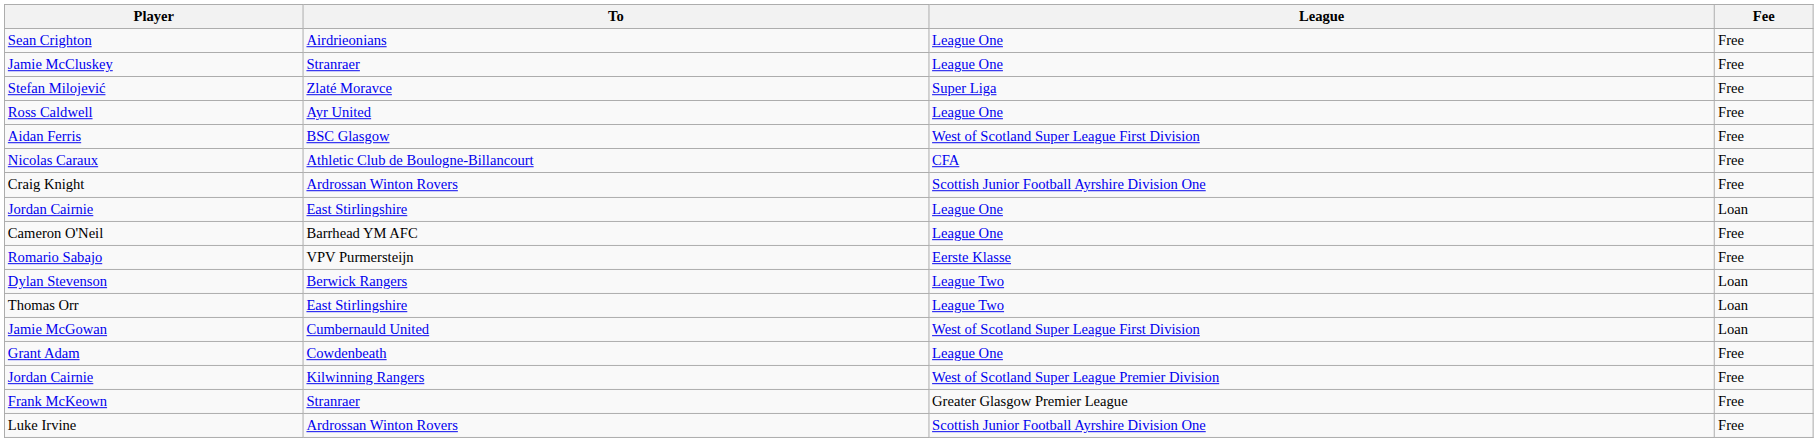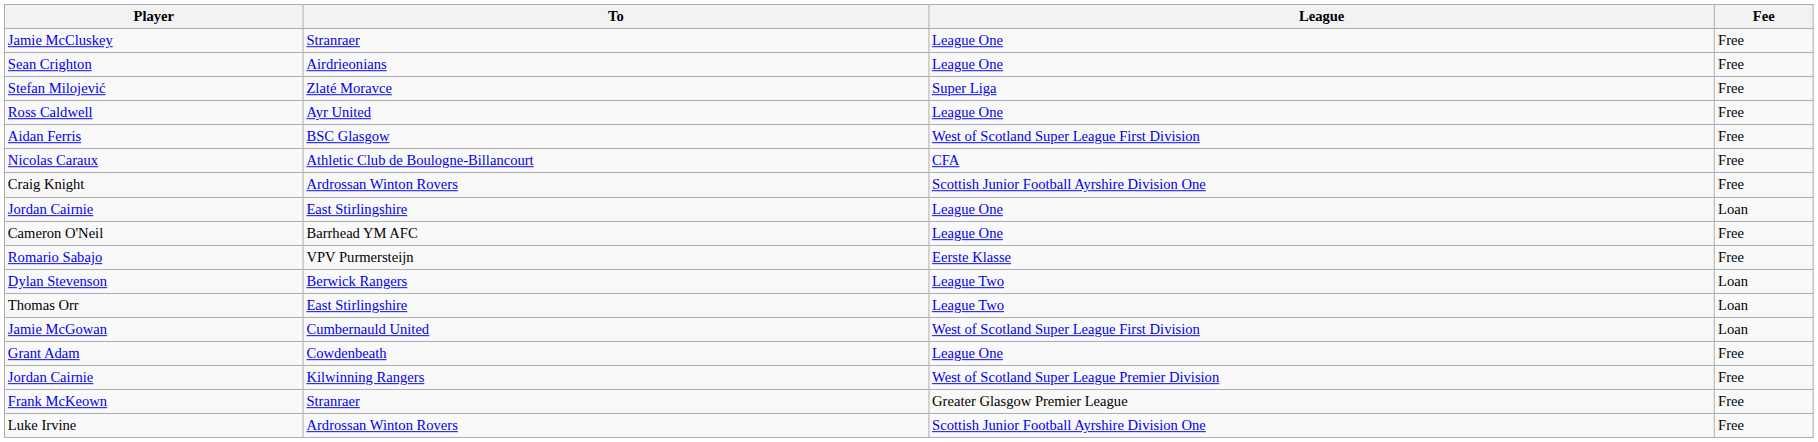 <table class="wikitable" style="text-align:center; font-size:95%;width:95%; text-align:left">
 <tr>
 <th>Player</th>
 <th>To</th>
 <th>League</th>
 <th>Fee</th>
 </tr>
 <tr>
-<td> <a href='#'>Sean Crighton</a></td>
-<td> <a href='#'>Airdrieonians</a></td>
+<td> <a href='#'>Jamie McCluskey</a></td>
+<td> <a href='#'>Stranraer</a></td>
 <td> <a href='#'>League One</a></td>
 <td>Free</td>
 </tr>
 <tr>
-<td> <a href='#'>Jamie McCluskey</a></td>
-<td> <a href='#'>Stranraer</a></td>
+<td> <a href='#'>Sean Crighton</a></td>
+<td> <a href='#'>Airdrieonians</a></td>
 <td> <a href='#'>League One</a></td>
 <td>Free</td>
 </tr>
 <tr>
 <td> <a href='#'>Stefan Milojević</a></td>
 <td> <a href='#'>Zlaté Moravce</a></td>
 <td> <a href='#'>Super Liga</a></td>
 <td>Free</td>
 </tr>
 <tr>
 <td> <a href='#'>Ross Caldwell</a></td>
 <td> <a href='#'>Ayr United</a></td>
 <td> <a href='#'>League One</a></td>
 <td>Free</td>
 </tr>
 <tr>
 <td> <a href='#'>Aidan Ferris</a></td>
 <td> <a href='#'>BSC Glasgow</a></td>
 <td> <a href='#'>West of Scotland Super League First Division</a></td>
 <td>Free</td>
 </tr>
 <tr>
 <td> <a href='#'>Nicolas Caraux</a></td>
 <td> <a href='#'>Athletic Club de Boulogne-Billancourt</a></td>
 <td> <a href='#'>CFA</a></td>
 <td>Free</td>
 </tr>
 <tr>
 <td> Craig Knight</td>
 <td> <a href='#'>Ardrossan Winton Rovers</a></td>
 <td> <a href='#'>Scottish Junior Football Ayrshire Division One</a></td>
 <td>Free</td>
 </tr>
 <tr>
 <td> <a href='#'>Jordan Cairnie</a></td>
 <td> <a href='#'>East Stirlingshire</a></td>
 <td> <a href='#'>League One</a></td>
 <td>Loan</td>
 </tr>
 <tr>
 <td> Cameron O'Neil</td>
 <td> Barrhead YM AFC</td>
 <td> <a href='#'>League One</a></td>
 <td>Free</td>
 </tr>
 <tr>
 <td> <a href='#'>Romario Sabajo</a></td>
 <td> VPV Purmersteijn</td>
 <td> <a href='#'>Eerste Klasse</a></td>
 <td>Free</td>
 </tr>
 <tr>
 <td> <a href='#'>Dylan Stevenson</a></td>
 <td> <a href='#'>Berwick Rangers</a></td>
 <td> <a href='#'>League Two</a></td>
 <td>Loan</td>
 </tr>
 <tr>
 <td> Thomas Orr</td>
 <td> <a href='#'>East Stirlingshire</a></td>
 <td> <a href='#'>League Two</a></td>
 <td>Loan</td>
 </tr>
 <tr>
 <td> <a href='#'>Jamie McGowan</a></td>
 <td> <a href='#'>Cumbernauld United</a></td>
 <td> <a href='#'>West of Scotland Super League First Division</a></td>
 <td>Loan</td>
 </tr>
 <tr>
 <td> <a href='#'>Grant Adam</a></td>
 <td> <a href='#'>Cowdenbeath</a></td>
 <td> <a href='#'>League One</a></td>
 <td>Free</td>
 </tr>
 <tr>
 <td> <a href='#'>Jordan Cairnie</a></td>
 <td> <a href='#'>Kilwinning Rangers</a></td>
 <td> <a href='#'>West of Scotland Super League Premier Division</a></td>
 <td>Free</td>
 </tr>
 <tr>
 <td> <a href='#'>Frank McKeown</a></td>
 <td> <a href='#'>Stranraer</a></td>
 <td> Greater Glasgow Premier League</td>
 <td>Free</td>
 </tr>
 <tr>
 <td> Luke Irvine</td>
 <td> <a href='#'>Ardrossan Winton Rovers</a></td>
 <td> <a href='#'>Scottish Junior Football Ayrshire Division One</a></td>
 <td>Free</td>
 </tr>
 </table>
